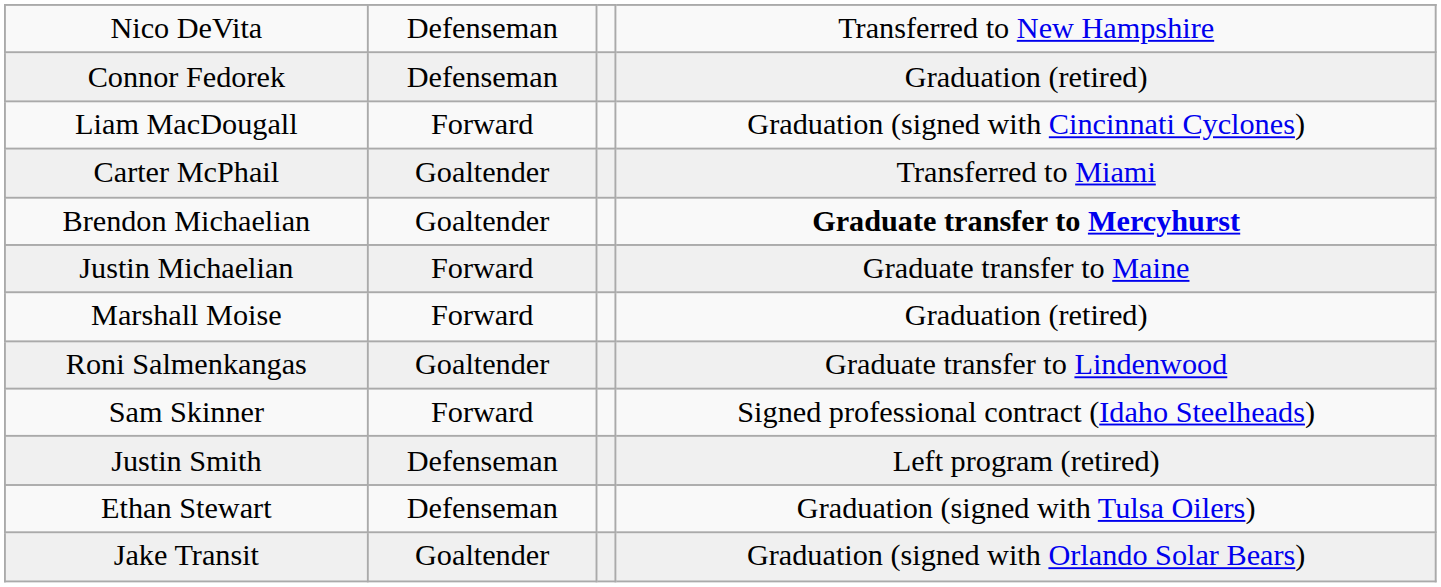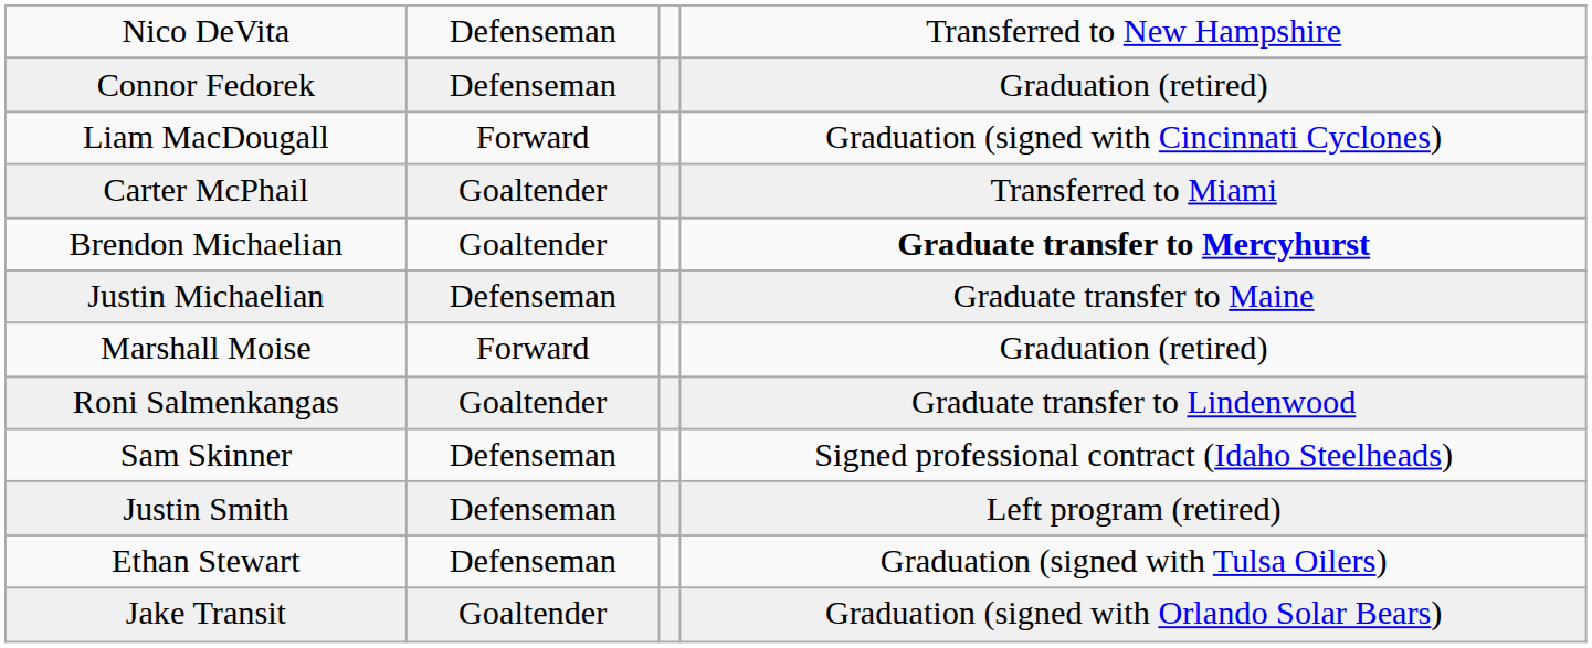 <table class="wikitable" width="60%">
 <tr align="center" bgcolor="">
 <td>Nico DeVita</td>
 <td>Defenseman</td>
 <td></td>
 <td>Transferred to <a href='#'>New Hampshire</a></td>
 </tr>
 <tr align="center" bgcolor="f0f0f0">
 <td>Connor Fedorek</td>
 <td>Defenseman</td>
 <td></td>
 <td>Graduation (retired)</td>
 </tr>
 <tr align="center" bgcolor="">
 <td>Liam MacDougall</td>
 <td>Forward</td>
 <td></td>
 <td>Graduation (signed with <a href='#'>Cincinnati Cyclones</a>)</td>
 </tr>
 <tr align="center" bgcolor="f0f0f0">
 <td>Carter McPhail</td>
 <td>Goaltender</td>
 <td></td>
 <td>Transferred to <a href='#'>Miami</a></td>
 </tr>
 <tr align="center" bgcolor="">
 <td>Brendon Michaelian</td>
 <td>Goaltender</td>
 <td></td>
 <td><strong>Graduate transfer to <a href='#'>Mercyhurst</a></strong></td>
 </tr>
 <tr align="center" bgcolor="f0f0f0">
 <td>Justin Michaelian</td>
-<td>Forward</td>
+<td>Defenseman</td>
 <td></td>
 <td>Graduate transfer to <a href='#'>Maine</a></td>
 </tr>
 <tr align="center" bgcolor="">
 <td>Marshall Moise</td>
 <td>Forward</td>
 <td></td>
 <td>Graduation (retired)</td>
 </tr>
 <tr align="center" bgcolor="f0f0f0">
 <td>Roni Salmenkangas</td>
 <td>Goaltender</td>
 <td></td>
 <td>Graduate transfer to <a href='#'>Lindenwood</a></td>
 </tr>
 <tr align="center" bgcolor="">
 <td>Sam Skinner</td>
-<td>Forward</td>
+<td>Defenseman</td>
 <td></td>
 <td>Signed professional contract (<a href='#'>Idaho Steelheads</a>)</td>
 </tr>
 <tr align="center" bgcolor="f0f0f0">
 <td>Justin Smith</td>
 <td>Defenseman</td>
 <td></td>
 <td>Left program (retired)</td>
 </tr>
 <tr align="center" bgcolor="">
 <td>Ethan Stewart</td>
 <td>Defenseman</td>
 <td></td>
 <td>Graduation (signed with <a href='#'>Tulsa Oilers</a>)</td>
 </tr>
 <tr align="center" bgcolor="f0f0f0">
 <td>Jake Transit</td>
 <td>Goaltender</td>
 <td></td>
 <td>Graduation (signed with <a href='#'>Orlando Solar Bears</a>)</td>
 </tr>
 </table>
